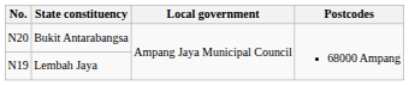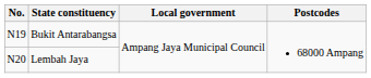 <table class="wikitable">
 <tr>
 <th>No.</th>
 <th>State constituency</th>
 <th>Local government</th>
 <th>Postcodes</th>
 </tr>
 <tr>
-<td>N20</td>
+<td>N19</td>
 <td>Bukit Antarabangsa</td>
 <td rowspan="2">Ampang Jaya Municipal Council</td>
 <td rowspan="2"><br><ul><li>68000 Ampang</li></ul></td>
 </tr>
 <tr>
-<td>N19</td>
+<td>N20</td>
 <td>Lembah Jaya</td>
 </tr>
 </table>
